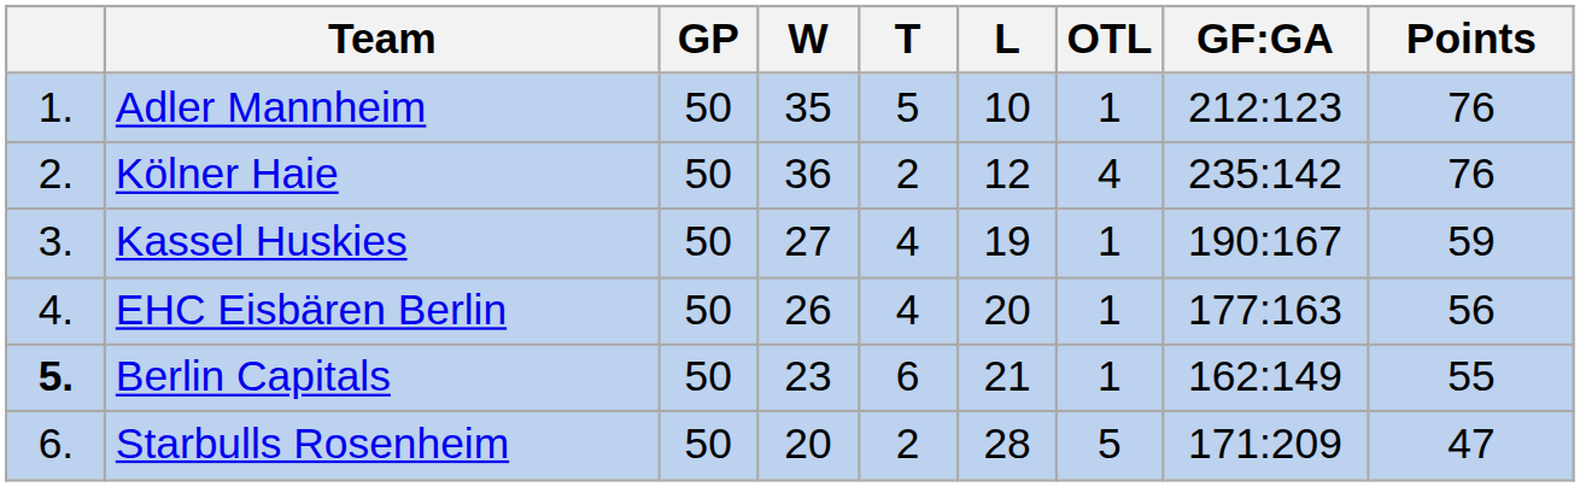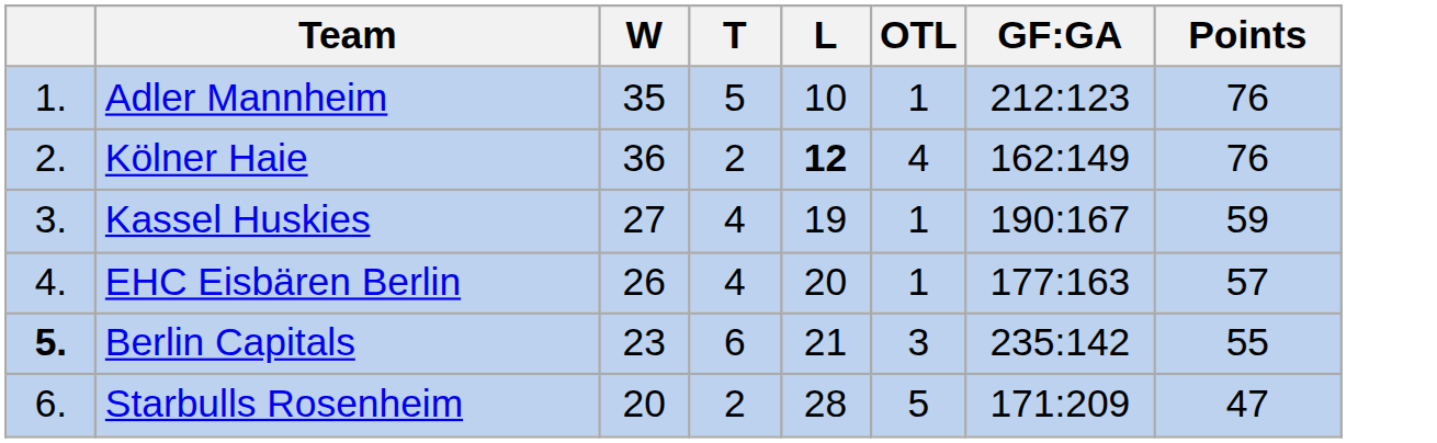 <table class="wikitable">
 <tr>
 <th width="30"></th>
 <th width="200">Team</th>
-<th width="30">GP</th>
 <th width="30">W</th>
 <th width="30">T</th>
 <th width="30">L</th>
 <th width="30">OTL</th>
 <th width="70">GF:GA</th>
 <th width="70">Points</th>
 </tr>
 <tr bgcolor=#BCD2EE align="center">
 <td>1.</td>
 <td align="left"><a href='#'>Adler Mannheim</a></td>
-<td>50</td>
 <td>35</td>
 <td>5</td>
 <td>10</td>
 <td>1</td>
 <td>212:123</td>
 <td>76</td>
 </tr>
 <tr bgcolor=#BCD2EE align="center">
 <td>2.</td>
 <td align="left"><a href='#'>Kölner Haie</a></td>
-<td>50</td>
 <td>36</td>
 <td>2</td>
-<td>12</td>
+<td><strong>12</strong></td>
 <td>4</td>
-<td>235:142</td>
+<td>162:149</td>
 <td>76</td>
 </tr>
 <tr bgcolor=#BCD2EE align="center">
 <td>3.</td>
 <td align="left"><a href='#'>Kassel Huskies</a></td>
-<td>50</td>
 <td>27</td>
 <td>4</td>
 <td>19</td>
 <td>1</td>
 <td>190:167</td>
 <td>59</td>
 </tr>
 <tr bgcolor=#BCD2EE align="center">
 <td>4.</td>
 <td align="left"><a href='#'>EHC Eisbären Berlin</a></td>
-<td>50</td>
 <td>26</td>
 <td>4</td>
 <td>20</td>
 <td>1</td>
 <td>177:163</td>
-<td>56</td>
+<td>57</td>
 </tr>
 <tr bgcolor=#BCD2EE align="center">
 <td><strong>5.</strong></td>
 <td align="left"><a href='#'>Berlin Capitals</a></td>
-<td>50</td>
 <td>23</td>
 <td>6</td>
 <td>21</td>
-<td>1</td>
-<td>162:149</td>
+<td>3</td>
+<td>235:142</td>
 <td>55</td>
 </tr>
 <tr bgcolor=#BCD2EE align="center">
 <td>6.</td>
 <td align="left"><a href='#'>Starbulls Rosenheim</a></td>
-<td>50</td>
 <td>20</td>
 <td>2</td>
 <td>28</td>
 <td>5</td>
 <td>171:209</td>
 <td>47</td>
 </tr>
 </table>
